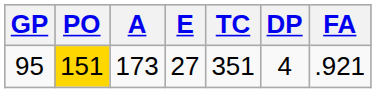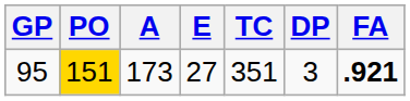 <table class="wikitable">
 <tr>
 <th><a href='#'>GP</a></th>
 <th><a href='#'>PO</a></th>
 <th><a href='#'>A</a></th>
 <th><a href='#'>E</a></th>
 <th><a href='#'>TC</a></th>
 <th><a href='#'>DP</a></th>
 <th><a href='#'>FA</a></th>
 </tr>
 <tr align=center>
 <td>95</td>
 <td style="background: gold;">151</td>
 <td>173</td>
 <td>27</td>
 <td>351</td>
-<td>4</td>
-<td>.921</td>
+<td>3</td>
+<td><strong>.921</strong></td>
 </tr>
 </table>
